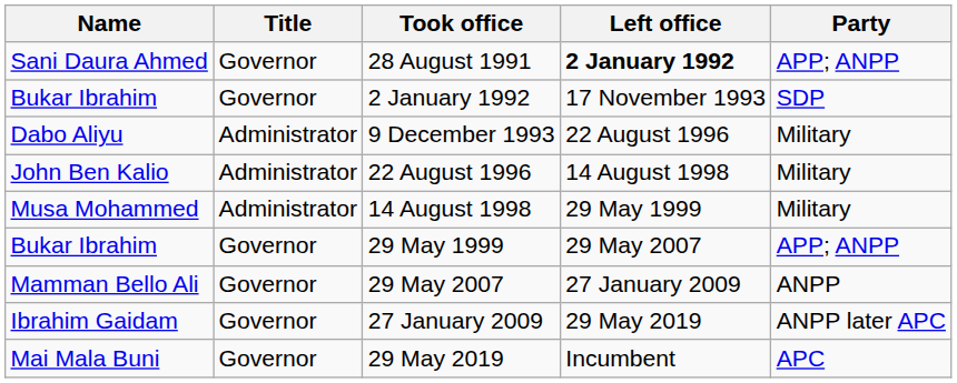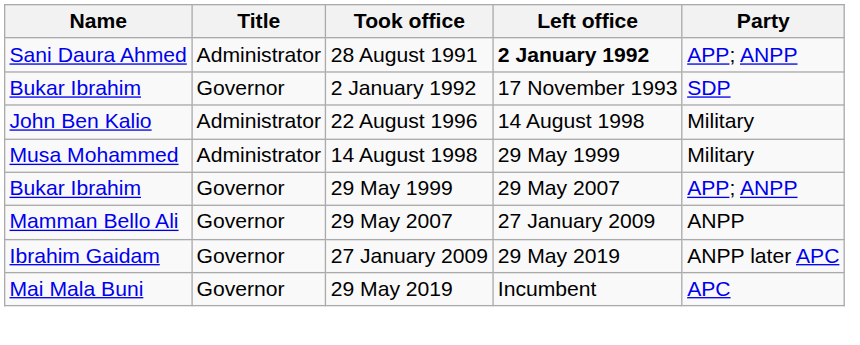 <table class="wikitable">
 <tr>
 <th>Name</th>
 <th>Title</th>
 <th>Took office</th>
 <th>Left office</th>
 <th>Party</th>
 </tr>
 <tr>
 <td><a href='#'>Sani Daura Ahmed</a></td>
-<td>Governor</td>
+<td>Administrator</td>
 <td>28 August 1991</td>
 <td><strong>2 January 1992</strong></td>
 <td><a href='#'>APP</a>; <a href='#'>ANPP</a></td>
 </tr>
 <tr>
 <td><a href='#'>Bukar Ibrahim</a></td>
 <td>Governor</td>
 <td>2 January 1992</td>
 <td>17 November 1993</td>
 <td><a href='#'>SDP</a></td>
-</tr>
-<tr>
-<td><a href='#'>Dabo Aliyu</a></td>
-<td>Administrator</td>
-<td>9 December 1993</td>
-<td>22 August 1996</td>
-<td>Military</td>
 </tr>
 <tr>
 <td><a href='#'>John Ben Kalio</a></td>
 <td>Administrator</td>
 <td>22 August 1996</td>
 <td>14 August 1998</td>
 <td>Military</td>
 </tr>
 <tr>
 <td><a href='#'>Musa Mohammed</a></td>
 <td>Administrator</td>
 <td>14 August 1998</td>
 <td>29 May 1999</td>
 <td>Military</td>
 </tr>
 <tr>
 <td><a href='#'>Bukar Ibrahim</a></td>
 <td>Governor</td>
 <td>29 May 1999</td>
 <td>29 May 2007</td>
 <td><a href='#'>APP</a>; <a href='#'>ANPP</a></td>
 </tr>
 <tr>
 <td><a href='#'>Mamman Bello Ali</a></td>
 <td>Governor</td>
 <td>29 May 2007</td>
 <td>27 January 2009</td>
 <td>ANPP</td>
 </tr>
 <tr>
 <td><a href='#'>Ibrahim Gaidam</a></td>
 <td>Governor</td>
 <td>27 January 2009</td>
 <td>29 May 2019</td>
 <td>ANPP later <a href='#'>APC</a></td>
 </tr>
 <tr>
 <td><a href='#'>Mai Mala Buni</a></td>
 <td>Governor</td>
 <td>29 May 2019</td>
 <td>Incumbent</td>
 <td><a href='#'>APC</a></td>
 </tr>
 </table>
